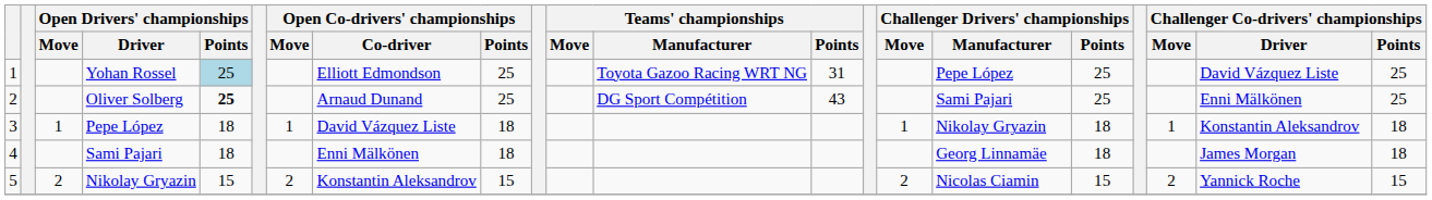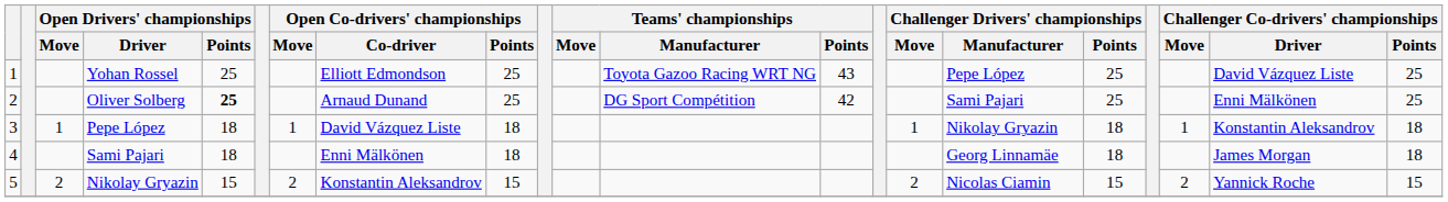 <table class="wikitable" style="font-size:85%;">
 <tr>
 <th rowspan="2"></th>
 <th rowspan="7" style="width:5px;"></th>
 <th colspan="3" nowrap>Open Drivers' championships</th>
 <th rowspan="7" style="width:5px;"></th>
 <th colspan="3" nowrap>Open Co-drivers' championships</th>
 <th rowspan="7" style="width:5px;"></th>
 <th colspan="3" nowrap>Teams' championships</th>
 <th rowspan="7" style="width:5px;"></th>
 <th colspan="3" nowrap>Challenger Drivers' championships</th>
 <th rowspan="7" style="width:5px;"></th>
 <th colspan="3" nowrap>Challenger Co-drivers' championships</th>
 </tr>
 <tr>
 <th>Move</th>
 <th>Driver</th>
 <th>Points</th>
 <th>Move</th>
 <th>Co-driver</th>
 <th>Points</th>
 <th>Move</th>
 <th>Manufacturer</th>
 <th>Points</th>
 <th>Move</th>
 <th>Manufacturer</th>
 <th>Points</th>
 <th>Move</th>
 <th>Driver</th>
 <th>Points</th>
 </tr>
 <tr>
 <td align="center">1</td>
 <td align="center"></td>
 <td><a href='#'>Yohan Rossel</a></td>
-<td align="center" style="background: lightblue;">25</td>
+<td align="center">25</td>
 <td align="center"></td>
 <td><a href='#'>Elliott Edmondson</a></td>
 <td align="center">25</td>
 <td align="center"></td>
 <td><a href='#'>Toyota Gazoo Racing WRT NG</a></td>
-<td align="center">31</td>
+<td align="center">43</td>
 <td align="center"></td>
 <td><a href='#'>Pepe López</a></td>
 <td align="center">25</td>
 <td align="center"></td>
 <td><a href='#'>David Vázquez Liste</a></td>
 <td align="center">25</td>
 </tr>
 <tr>
 <td align="center">2</td>
 <td align="center"></td>
 <td><a href='#'>Oliver Solberg</a></td>
 <td align="center"><strong>25</strong></td>
 <td align="center"></td>
 <td><a href='#'>Arnaud Dunand</a></td>
 <td align="center">25</td>
 <td align="center"></td>
 <td><a href='#'>DG Sport Compétition</a></td>
-<td align="center">43</td>
+<td align="center">42</td>
 <td align="center"></td>
 <td><a href='#'>Sami Pajari</a></td>
 <td align="center">25</td>
 <td align="center"></td>
 <td><a href='#'>Enni Mälkönen</a></td>
 <td align="center">25</td>
 </tr>
 <tr>
 <td align="center">3</td>
 <td align="center"> 1</td>
 <td><a href='#'>Pepe López</a></td>
 <td align="center">18</td>
 <td align="center"> 1</td>
 <td><a href='#'>David Vázquez Liste</a></td>
 <td align="center">18</td>
 <td></td>
 <td></td>
 <td></td>
 <td align="center"> 1</td>
 <td><a href='#'>Nikolay Gryazin</a></td>
 <td align="center">18</td>
 <td align="center"> 1</td>
 <td><a href='#'>Konstantin Aleksandrov</a></td>
 <td align="center">18</td>
 </tr>
 <tr>
 <td align="center">4</td>
 <td align="center"></td>
 <td><a href='#'>Sami Pajari</a></td>
 <td align="center">18</td>
 <td align="center"></td>
 <td><a href='#'>Enni Mälkönen</a></td>
 <td align="center">18</td>
 <td></td>
 <td></td>
 <td></td>
 <td align="center"></td>
 <td><a href='#'>Georg Linnamäe</a></td>
 <td align="center">18</td>
 <td align="center"></td>
 <td><a href='#'>James Morgan</a></td>
 <td align="center">18</td>
 </tr>
 <tr>
 <td align="center">5</td>
 <td align="center"> 2</td>
 <td><a href='#'>Nikolay Gryazin</a></td>
 <td align="center">15</td>
 <td align="center"> 2</td>
 <td><a href='#'>Konstantin Aleksandrov</a></td>
 <td align="center">15</td>
 <td></td>
 <td></td>
 <td></td>
 <td align="center"> 2</td>
 <td><a href='#'>Nicolas Ciamin</a></td>
 <td align="center">15</td>
 <td align="center"> 2</td>
 <td><a href='#'>Yannick Roche</a></td>
 <td align="center">15</td>
 </tr>
 <tr>
 </tr>
 </table>
